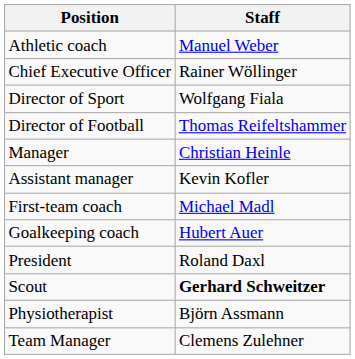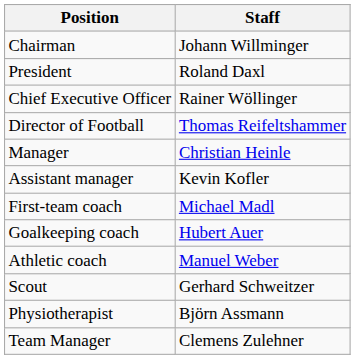 <table class="wikitable">
 <tr>
 <th>Position</th>
 <th>Staff</th>
 </tr>
 <tr>
-<td>Athletic coach</td>
-<td> <a href='#'>Manuel Weber</a></td>
+<td>Chairman</td>
+<td> Johann Willminger</td>
+</tr>
+<tr>
+<td>President</td>
+<td> Roland Daxl</td>
 </tr>
 <tr>
 <td>Chief Executive Officer</td>
 <td> Rainer Wöllinger</td>
-</tr>
-<tr>
-<td>Director of Sport</td>
-<td> Wolfgang Fiala</td>
 </tr>
 <tr>
 <td>Director of Football</td>
 <td> <a href='#'>Thomas Reifeltshammer</a></td>
 </tr>
 <tr>
 <td>Manager</td>
 <td> <a href='#'>Christian Heinle</a></td>
 </tr>
 <tr>
 <td>Assistant manager</td>
 <td> Kevin Kofler</td>
 </tr>
 <tr>
 <td>First-team coach</td>
 <td> <a href='#'>Michael Madl</a></td>
 </tr>
 <tr>
 <td>Goalkeeping coach</td>
 <td> <a href='#'>Hubert Auer</a></td>
 </tr>
 <tr>
-<td>President</td>
-<td> Roland Daxl</td>
+<td>Athletic coach</td>
+<td> <a href='#'>Manuel Weber</a></td>
 </tr>
 <tr>
 <td>Scout</td>
-<td><strong> Gerhard Schweitzer</strong></td>
+<td> Gerhard Schweitzer</td>
 </tr>
 <tr>
 <td>Physiotherapist</td>
 <td> Björn Assmann</td>
 </tr>
 <tr>
 <td>Team Manager</td>
 <td> Clemens Zulehner</td>
 </tr>
 </table>
